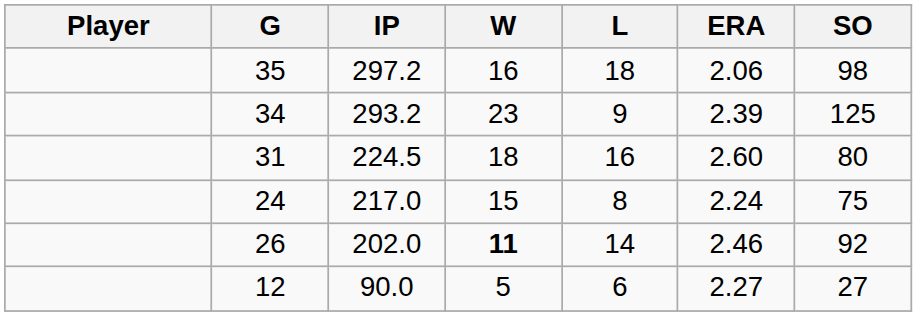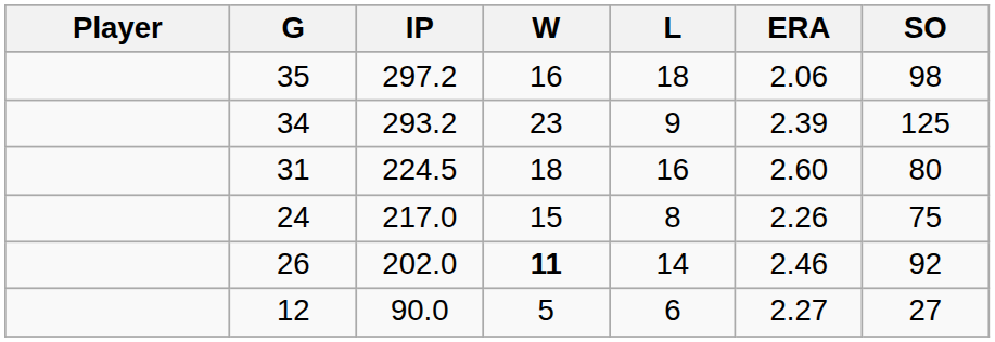 <table class="wikitable sortable">
 <tr>
 <th bgcolor="#DDDDFF" width="16%">Player</th>
 <th bgcolor="#DDDDFF" width="9%">G</th>
 <th bgcolor="#DDDDFF" width="9%">IP</th>
 <th bgcolor="#DDDDFF" width="9%">W</th>
 <th bgcolor="#DDDDFF" width="9%">L</th>
 <th bgcolor="#DDDDFF" width="9%">ERA</th>
 <th bgcolor="#DDDDFF" width="9%">SO</th>
 </tr>
 <tr align="center">
 <td></td>
 <td>35</td>
 <td>297.2</td>
 <td>16</td>
 <td>18</td>
 <td>2.06</td>
 <td>98</td>
 </tr>
 <tr align="center">
 <td></td>
 <td>34</td>
 <td>293.2</td>
 <td>23</td>
 <td>9</td>
 <td>2.39</td>
 <td>125</td>
 </tr>
 <tr align="center">
 <td></td>
 <td>31</td>
 <td>224.5</td>
 <td>18</td>
 <td>16</td>
 <td>2.60</td>
 <td>80</td>
 </tr>
 <tr align="center">
 <td></td>
 <td>24</td>
 <td>217.0</td>
 <td>15</td>
 <td>8</td>
-<td>2.24</td>
+<td>2.26</td>
 <td>75</td>
 </tr>
 <tr align="center">
 <td></td>
 <td>26</td>
 <td>202.0</td>
 <td><strong>11</strong></td>
 <td>14</td>
 <td>2.46</td>
 <td>92</td>
 </tr>
 <tr align="center">
 <td></td>
 <td>12</td>
 <td>90.0</td>
 <td>5</td>
 <td>6</td>
 <td>2.27</td>
 <td>27</td>
 </tr>
 </table>
